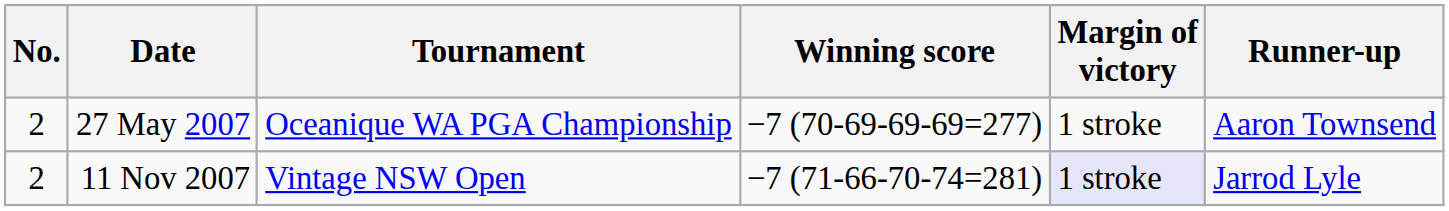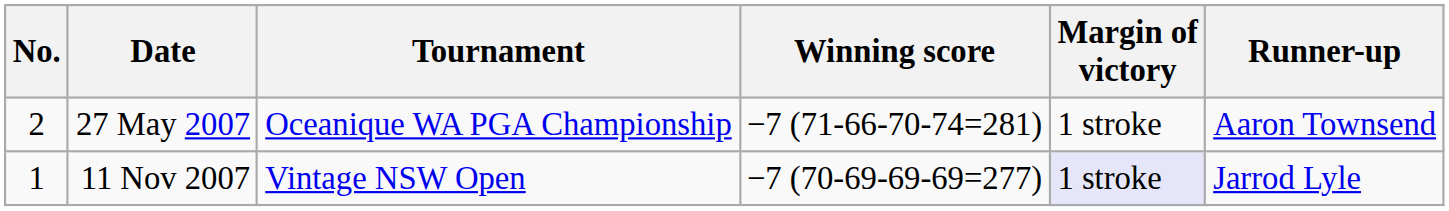 <table class="wikitable" style="font-size:95%;">
 <tr>
 <th>No.</th>
 <th>Date</th>
 <th>Tournament</th>
 <th>Winning score</th>
 <th>Margin of<br>victory</th>
 <th>Runner-up</th>
 </tr>
 <tr>
 <td align=center>2</td>
 <td align=right>27 May <a href='#'>2007</a></td>
 <td><a href='#'>Oceanique WA PGA Championship</a></td>
-<td>−7 (70-69-69-69=277)</td>
+<td>−7 (71-66-70-74=281)</td>
 <td>1 stroke</td>
 <td> <a href='#'>Aaron Townsend</a></td>
 </tr>
 <tr>
-<td align=center>2</td>
+<td align=center>1</td>
 <td align=right>11 Nov 2007</td>
 <td><a href='#'>Vintage NSW Open</a></td>
-<td>−7 (71-66-70-74=281)</td>
+<td>−7 (70-69-69-69=277)</td>
 <td style="background: lavender;">1 stroke</td>
 <td> <a href='#'>Jarrod Lyle</a></td>
 </tr>
 </table>
